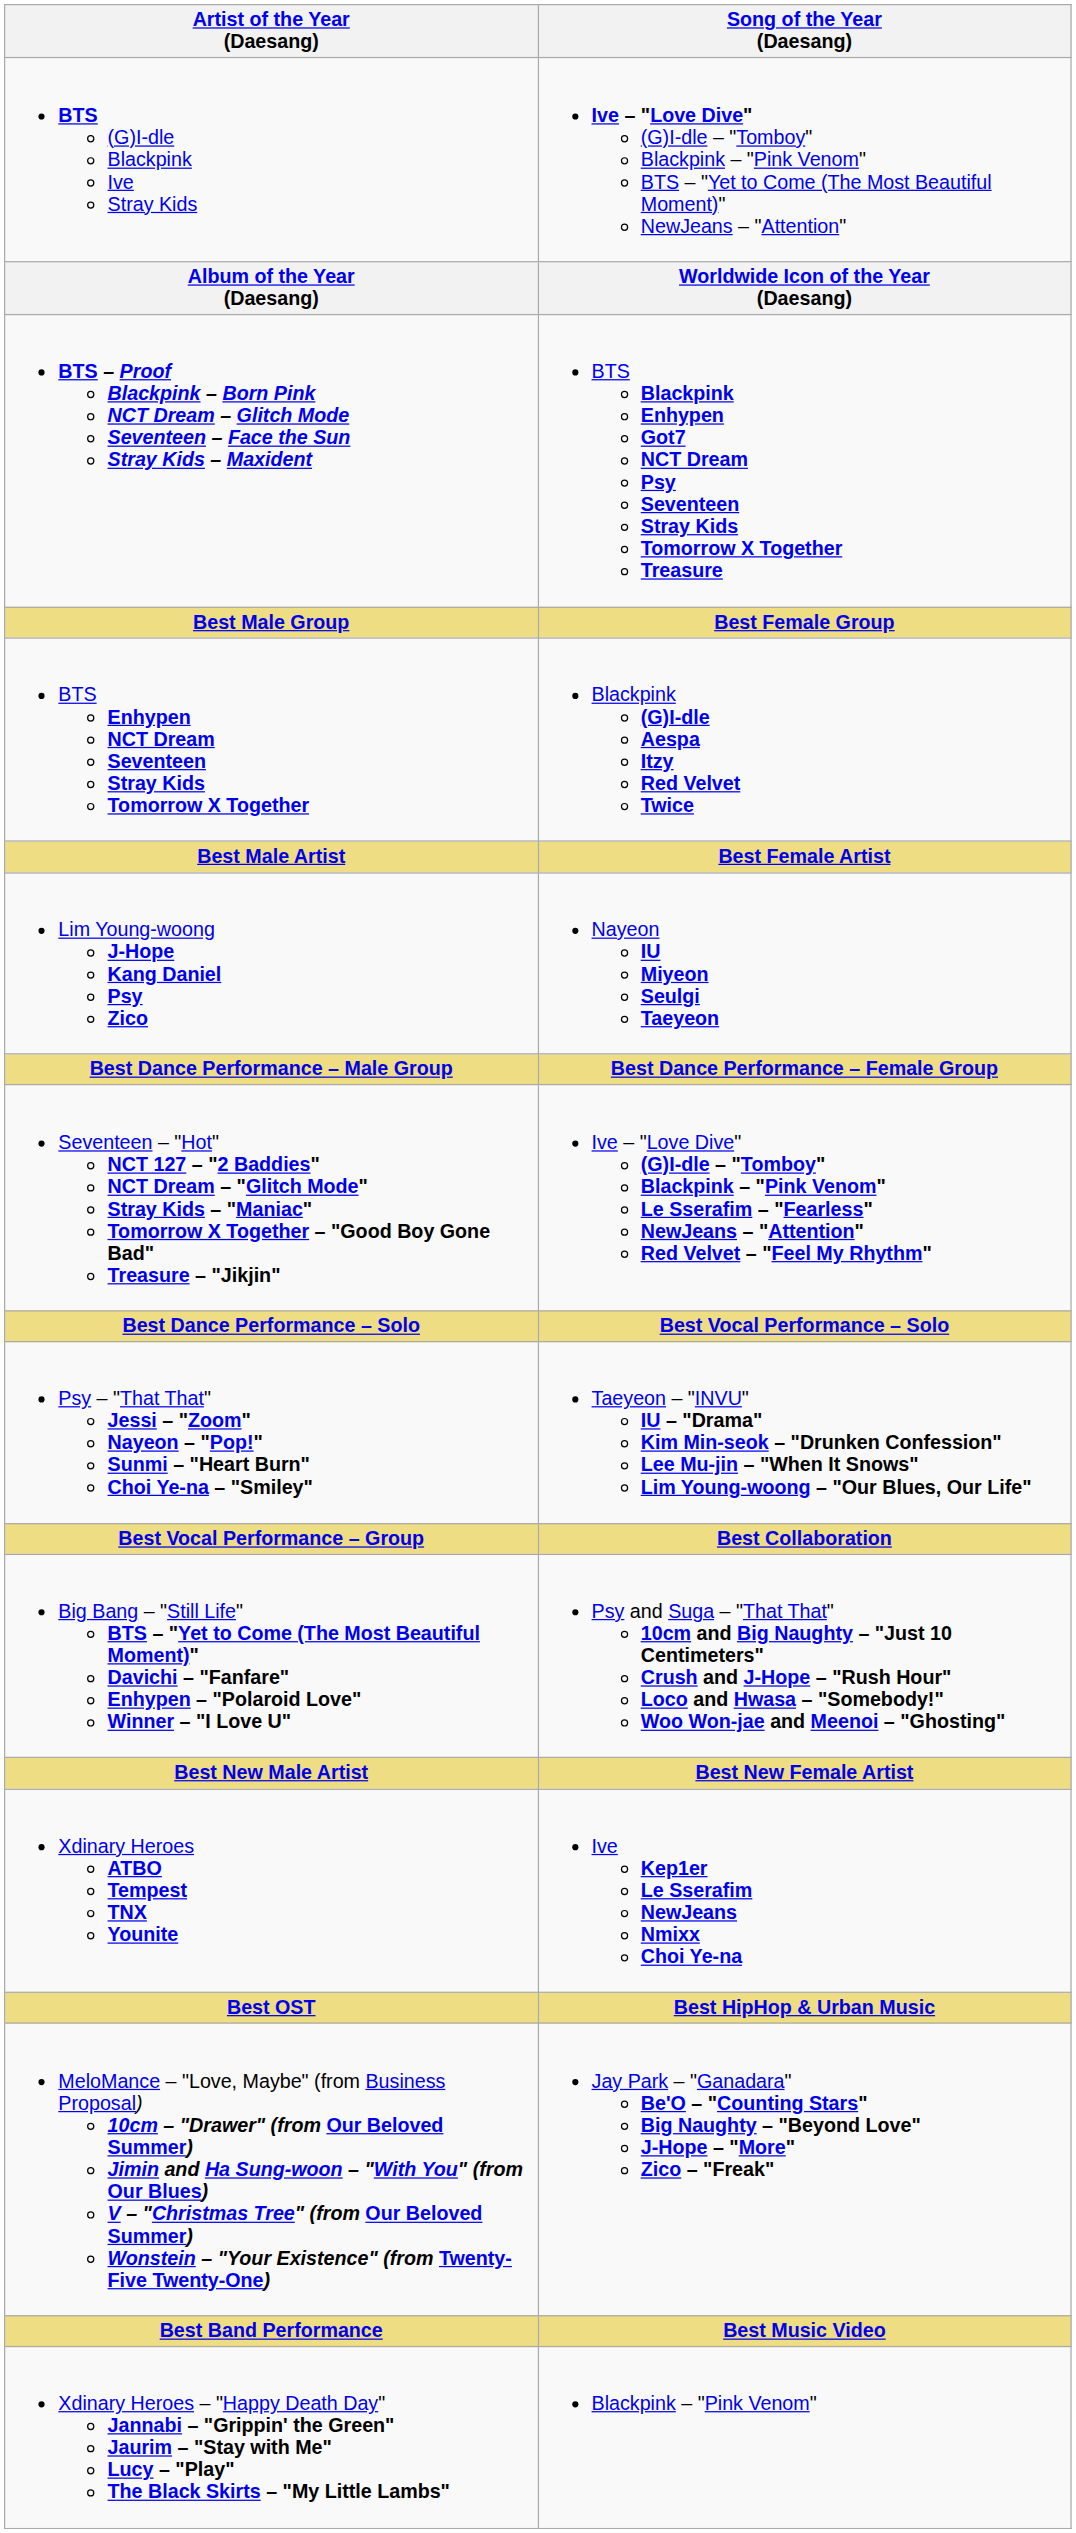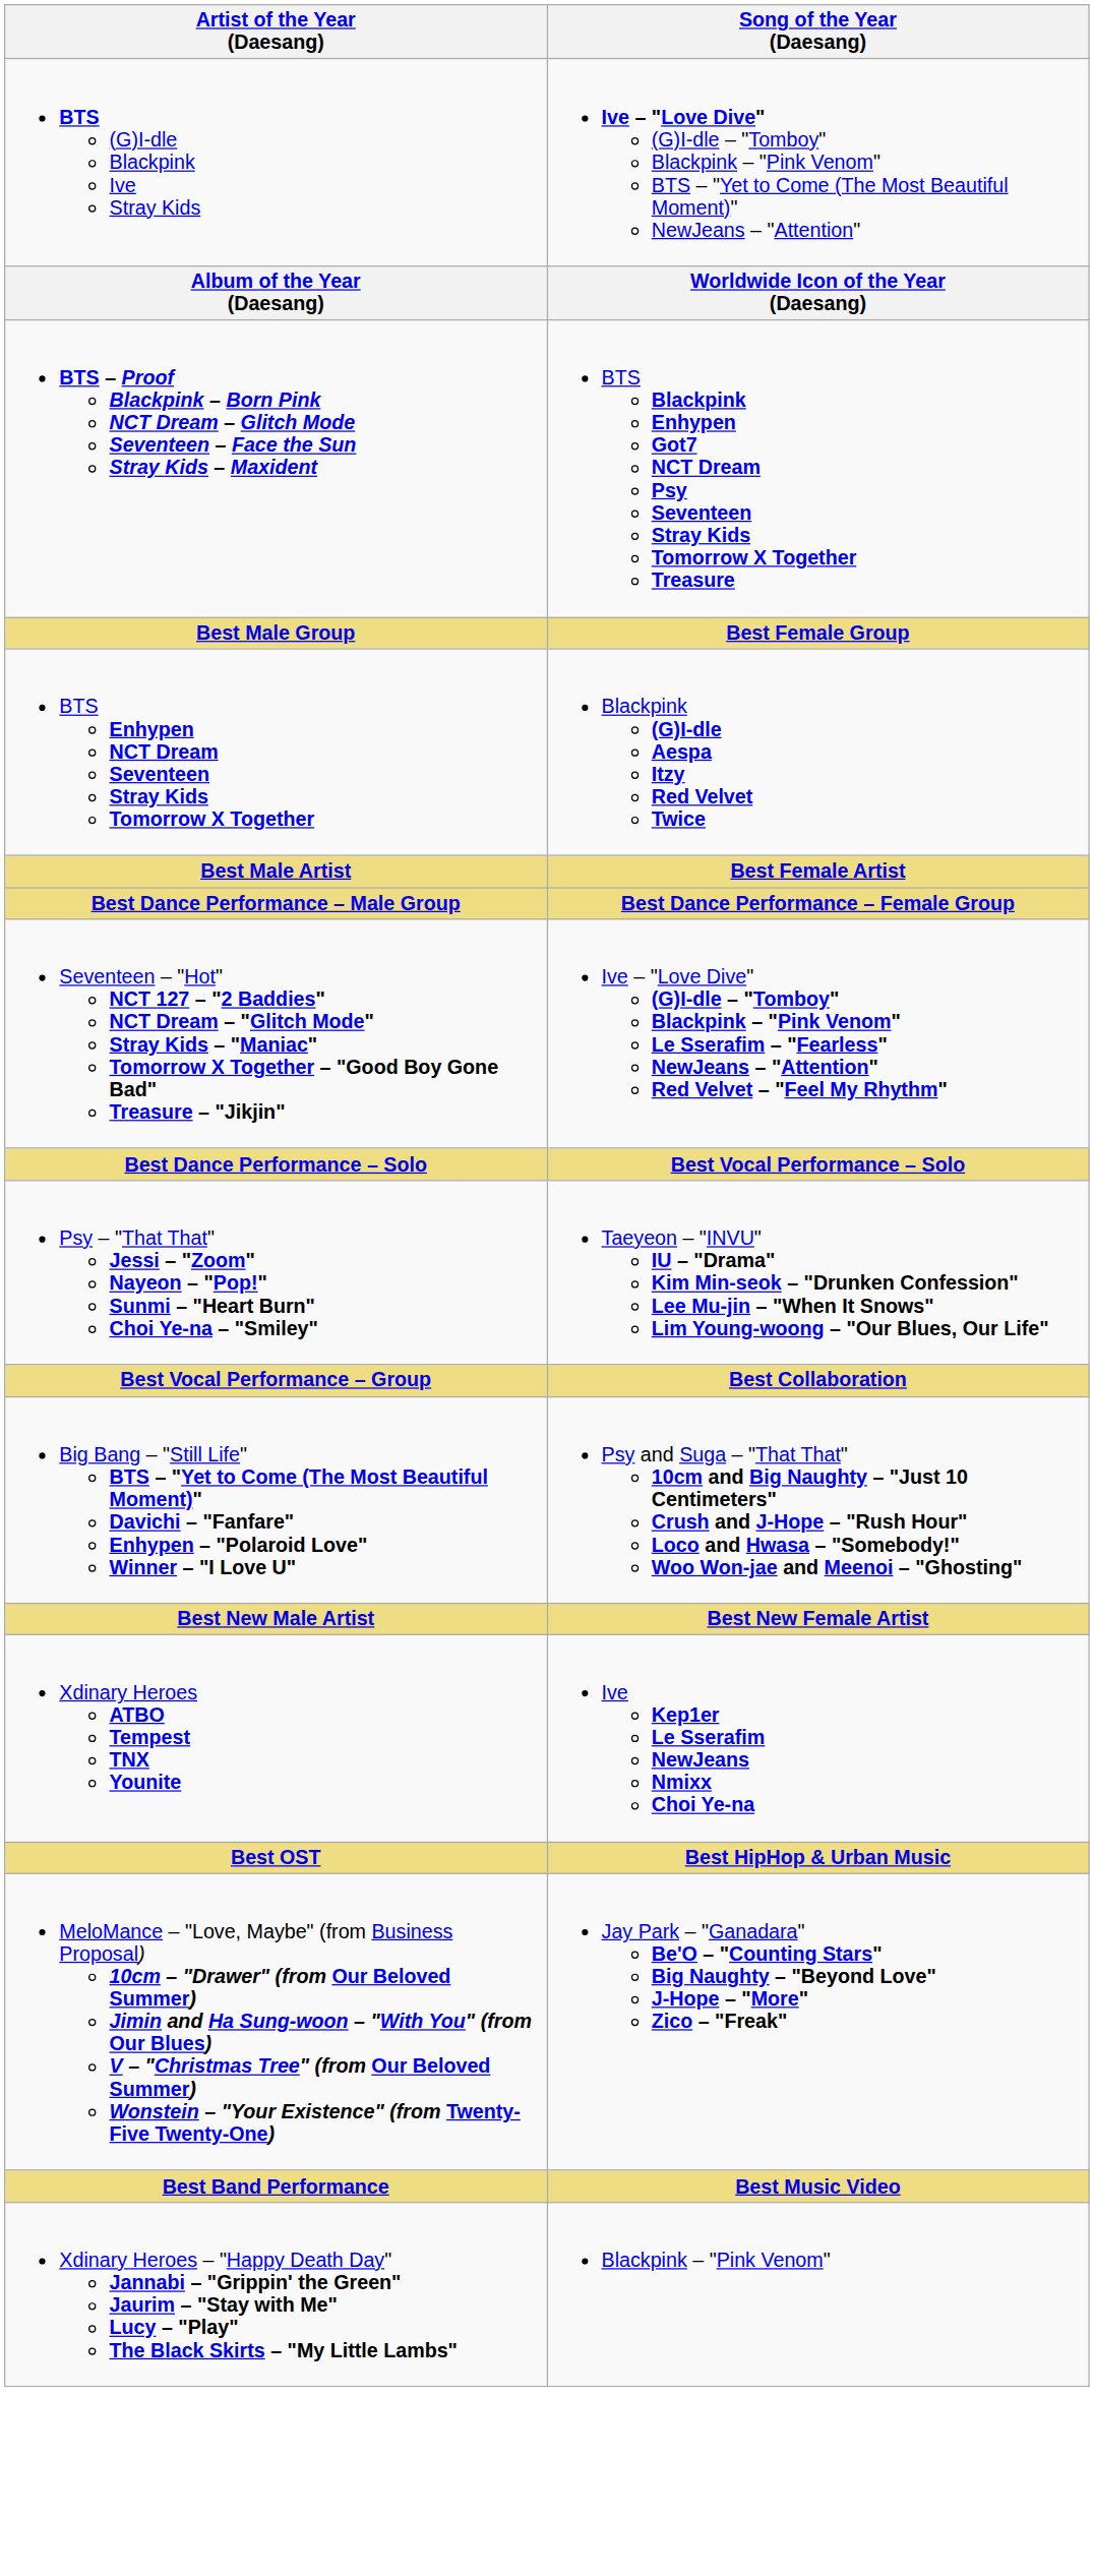 <table class="wikitable">
 <tr>
 <th style="width:50%" style="background:#EEDD82;" ! align="center"><a href='#'>Artist of the Year</a><br>(Daesang)</th>
 <th style="width:50%" style="background:#EEDD82;" ! align="center"><a href='#'>Song of the Year</a><br>(Daesang)</th>
 </tr>
 <tr>
 <td style="vertical-align:top"><br><ul><li><strong><a href='#'>BTS</a></strong><ul><li><a href='#'>(G)I-dle</a></li><li><a href='#'>Blackpink</a></li><li><a href='#'>Ive</a></li><li><a href='#'>Stray Kids</a></li></ul></li></ul></td>
 <td style="vertical-align:top"><br><ul><li><strong><a href='#'>Ive</a> – "<a href='#'>Love Dive</a>"</strong><ul><li><a href='#'>(G)I-dle</a> – "<a href='#'>Tomboy</a>"</li><li><a href='#'>Blackpink</a> – "<a href='#'>Pink Venom</a>"</li><li><a href='#'>BTS</a> – "<a href='#'>Yet to Come (The Most Beautiful Moment)</a>"</li><li><a href='#'>NewJeans</a> – "<a href='#'>Attention</a>"</li></ul></li></ul></td>
 </tr>
 <tr>
 <th style="width:50%" style="background:#EEDD82;" ! align="center"><a href='#'>Album of the Year</a><br>(Daesang)</th>
 <th style="width:50%" style="background:#EEDD82;" ! align="center"><a href='#'>Worldwide Icon of the Year</a><br>(Daesang)</th>
 </tr>
 <tr>
 <td style="vertical-align:top"><br><ul><li><strong><a href='#'>BTS</a> – <em><a href='#'>Proof</a><strong><em><ul><li><a href='#'>Blackpink</a> – </em><a href='#'>Born Pink</a><em></li><li><a href='#'>NCT Dream</a> – </em><a href='#'>Glitch Mode</a><em></li><li><a href='#'>Seventeen</a> – </em><a href='#'>Face the Sun</a><em></li><li><a href='#'>Stray Kids</a> – </em><a href='#'>Maxident</a><em></li></ul></li></ul></td>
 <td style="vertical-align:top"><br><ul><li></strong><a href='#'>BTS</a><strong><ul><li><a href='#'>Blackpink</a></li><li><a href='#'>Enhypen</a></li><li><a href='#'>Got7</a></li><li><a href='#'>NCT Dream</a></li><li><a href='#'>Psy</a></li><li><a href='#'>Seventeen</a></li><li><a href='#'>Stray Kids</a></li><li><a href='#'>Tomorrow X Together</a></li><li><a href='#'>Treasure</a></li></ul></li></ul></td>
 </tr>
 <tr>
 <th style="background:#EEDD82; width:50%"><a href='#'>Best Male Group</a></th>
 <th style="background:#EEDD82; width:50%"><a href='#'>Best Female Group</a></th>
 </tr>
 <tr>
 <td style="vertical-align:top"><br><ul><li></strong><a href='#'>BTS</a><strong><ul><li><a href='#'>Enhypen</a></li><li><a href='#'>NCT Dream</a></li><li><a href='#'>Seventeen</a></li><li><a href='#'>Stray Kids</a></li><li><a href='#'>Tomorrow X Together</a></li></ul></li></ul></td>
 <td style="vertical-align:top"><br><ul><li></strong><a href='#'>Blackpink</a><strong><ul><li><a href='#'>(G)I-dle</a></li><li><a href='#'>Aespa</a></li><li><a href='#'>Itzy</a></li><li><a href='#'>Red Velvet</a></li><li><a href='#'>Twice</a></li></ul></li></ul></td>
 </tr>
 <tr>
 <th style="background:#EEDD82; width:50%"><a href='#'>Best Male Artist</a></th>
 <th style="background:#EEDD82; width:50%"><a href='#'>Best Female Artist</a></th>
-</tr>
-<tr>
-<td style="vertical-align:top"><br><ul><li></strong><a href='#'>Lim Young-woong</a><strong><ul><li><a href='#'>J-Hope</a></li><li><a href='#'>Kang Daniel</a></li><li><a href='#'>Psy</a></li><li><a href='#'>Zico</a></li></ul></li></ul></td>
-<td style="vertical-align:top"><br><ul><li></strong><a href='#'>Nayeon</a><strong><ul><li><a href='#'>IU</a></li><li><a href='#'>Miyeon</a></li><li><a href='#'>Seulgi</a></li><li><a href='#'>Taeyeon</a></li></ul></li></ul></td>
 </tr>
 <tr>
 <th style="background:#EEDD82; width:50%"><a href='#'>Best Dance Performance – Male Group</a></th>
 <th style="background:#EEDD82; width:50%"><a href='#'>Best Dance Performance – Female Group</a></th>
 </tr>
 <tr>
 <td style="vertical-align:top"><br><ul><li></strong><a href='#'>Seventeen</a> – "<a href='#'>Hot</a>"<strong><ul><li><a href='#'>NCT 127</a> – "<a href='#'>2 Baddies</a>"</li><li><a href='#'>NCT Dream</a> – "<a href='#'>Glitch Mode</a>"</li><li><a href='#'>Stray Kids</a> – "<a href='#'>Maniac</a>"</li><li><a href='#'>Tomorrow X Together</a> – "Good Boy Gone Bad"</li><li><a href='#'>Treasure</a> – "Jikjin"</li></ul></li></ul></td>
 <td style="vertical-align:top"><br><ul><li></strong><a href='#'>Ive</a> – "<a href='#'>Love Dive</a>"<strong><ul><li><a href='#'>(G)I-dle</a> – "<a href='#'>Tomboy</a>"</li><li><a href='#'>Blackpink</a> – "<a href='#'>Pink Venom</a>"</li><li><a href='#'>Le Sserafim</a> – "<a href='#'>Fearless</a>"</li><li><a href='#'>NewJeans</a> – "<a href='#'>Attention</a>"</li><li><a href='#'>Red Velvet</a> – "<a href='#'>Feel My Rhythm</a>"</li></ul></li></ul></td>
 </tr>
 <tr>
 <th style="background:#EEDD82;" align="center" !><a href='#'>Best Dance Performance – Solo</a></th>
 <th style="background:#EEDD82; width:50%"><a href='#'>Best Vocal Performance – Solo</a></th>
 </tr>
 <tr>
 <td style="vertical-align:top"><br><ul><li></strong><a href='#'>Psy</a> – "<a href='#'>That That</a>" <strong><ul><li><a href='#'>Jessi</a> – "<a href='#'>Zoom</a>"</li><li><a href='#'>Nayeon</a> – "<a href='#'>Pop!</a>"</li><li><a href='#'>Sunmi</a> – "Heart Burn"</li><li><a href='#'>Choi Ye-na</a> – "Smiley" </li></ul></li></ul></td>
 <td style="vertical-align:top"><br><ul><li></strong><a href='#'>Taeyeon</a> – "<a href='#'>INVU</a>"<strong><ul><li><a href='#'>IU</a> – "Drama"</li><li><a href='#'>Kim Min-seok</a> – "Drunken Confession"</li><li><a href='#'>Lee Mu-jin</a> – "When It Snows" </li><li><a href='#'>Lim Young-woong</a> – "Our Blues, Our Life"</li></ul></li></ul></td>
 </tr>
 <tr>
 <th style="background:#EEDD82; width:50%"><a href='#'>Best Vocal Performance – Group</a></th>
 <th style="background:#EEDD82; width:50%"><a href='#'>Best Collaboration</a></th>
 </tr>
 <tr>
 <td style="vertical-align:top"><br><ul><li></strong><a href='#'>Big Bang</a> – "<a href='#'>Still Life</a>"<strong><ul><li><a href='#'>BTS</a> – "<a href='#'>Yet to Come (The Most Beautiful Moment)</a>"</li><li><a href='#'>Davichi</a> – "Fanfare"</li><li><a href='#'>Enhypen</a> – "Polaroid Love"</li><li><a href='#'>Winner</a> – "I Love U"</li></ul></li></ul></td>
 <td style="vertical-align:top"><br><ul><li></strong><a href='#'>Psy</a> and <a href='#'>Suga</a> – "<a href='#'>That That</a>"<strong><ul><li><a href='#'>10cm</a> and <a href='#'>Big Naughty</a> – "Just 10 Centimeters"</li><li><a href='#'>Crush</a> and <a href='#'>J-Hope</a> – "Rush Hour"</li><li><a href='#'>Loco</a> and <a href='#'>Hwasa</a> – "Somebody!"</li><li><a href='#'>Woo Won-jae</a> and <a href='#'>Meenoi</a> – "Ghosting"</li></ul></li></ul></td>
 </tr>
 <tr>
 <th style="background:#EEDD82; width:50%"><a href='#'>Best New Male Artist</a></th>
 <th style="background:#EEDD82; width:50%"><a href='#'>Best New Female Artist</a></th>
 </tr>
 <tr>
 <td style="vertical-align:top"><br><ul><li></strong><a href='#'>Xdinary Heroes</a><strong><ul><li><a href='#'>ATBO</a></li><li><a href='#'>Tempest</a></li><li><a href='#'>TNX</a></li><li><a href='#'>Younite</a></li></ul></li></ul></td>
 <td style="vertical-align:top"><br><ul><li></strong><a href='#'>Ive</a><strong><ul><li><a href='#'>Kep1er</a></li><li><a href='#'>Le Sserafim</a></li><li><a href='#'>NewJeans</a></li><li><a href='#'>Nmixx</a></li><li><a href='#'>Choi Ye-na</a></li></ul></li></ul></td>
 </tr>
 <tr>
 <th style="background:#EEDD82; width:50%"><a href='#'>Best OST</a></th>
 <th style="background:#EEDD82; width:50%"><a href='#'>Best HipHop & Urban Music</a></th>
 </tr>
 <tr>
 <td style="vertical-align:top"><br><ul><li></strong><a href='#'>MeloMance</a> – "Love, Maybe" (from </em><a href='#'>Business Proposal</a><em>)<strong><ul><li><a href='#'>10cm</a> – "Drawer" (from </em><a href='#'>Our Beloved Summer</a><em>)</li><li><a href='#'>Jimin</a> and <a href='#'>Ha Sung-woon</a> – "<a href='#'>With You</a>" (from </em><a href='#'>Our Blues</a><em>)</li><li><a href='#'>V</a> – "<a href='#'>Christmas Tree</a>" (from </em><a href='#'>Our Beloved Summer</a><em>)</li><li><a href='#'>Wonstein</a> – "Your Existence" (from </em><a href='#'>Twenty-Five Twenty-One</a><em>)</li></ul></li></ul></td>
 <td style="vertical-align:top"><br><ul><li></strong><a href='#'>Jay Park</a> – "<a href='#'>Ganadara</a>" <strong><ul><li><a href='#'>Be'O</a> – "<a href='#'>Counting Stars</a>" </li><li><a href='#'>Big Naughty</a> – "Beyond Love" </li><li><a href='#'>J-Hope</a> – "<a href='#'>More</a>"</li><li><a href='#'>Zico</a> – "Freak"</li></ul></li></ul></td>
 </tr>
 <tr>
 <th style="background:#EEDD82; width:50%"><a href='#'>Best Band Performance</a></th>
 <th style="background:#EEDD82; width:50%"><a href='#'>Best Music Video</a></th>
 </tr>
 <tr>
 <td style="vertical-align:top"><br><ul><li></strong><a href='#'>Xdinary Heroes</a> – "<a href='#'>Happy Death Day</a>"<strong><ul><li><a href='#'>Jannabi</a> – "Grippin' the Green"</li><li><a href='#'>Jaurim</a> – "Stay with Me"</li><li><a href='#'>Lucy</a> – "Play"</li><li><a href='#'>The Black Skirts</a> – "My Little Lambs"</li></ul></li></ul></td>
 <td style="vertical-align:top"><br><ul><li></strong><a href='#'>Blackpink</a> – "<a href='#'>Pink Venom</a>"<strong></li></ul></td>
 </tr>
 </table>
